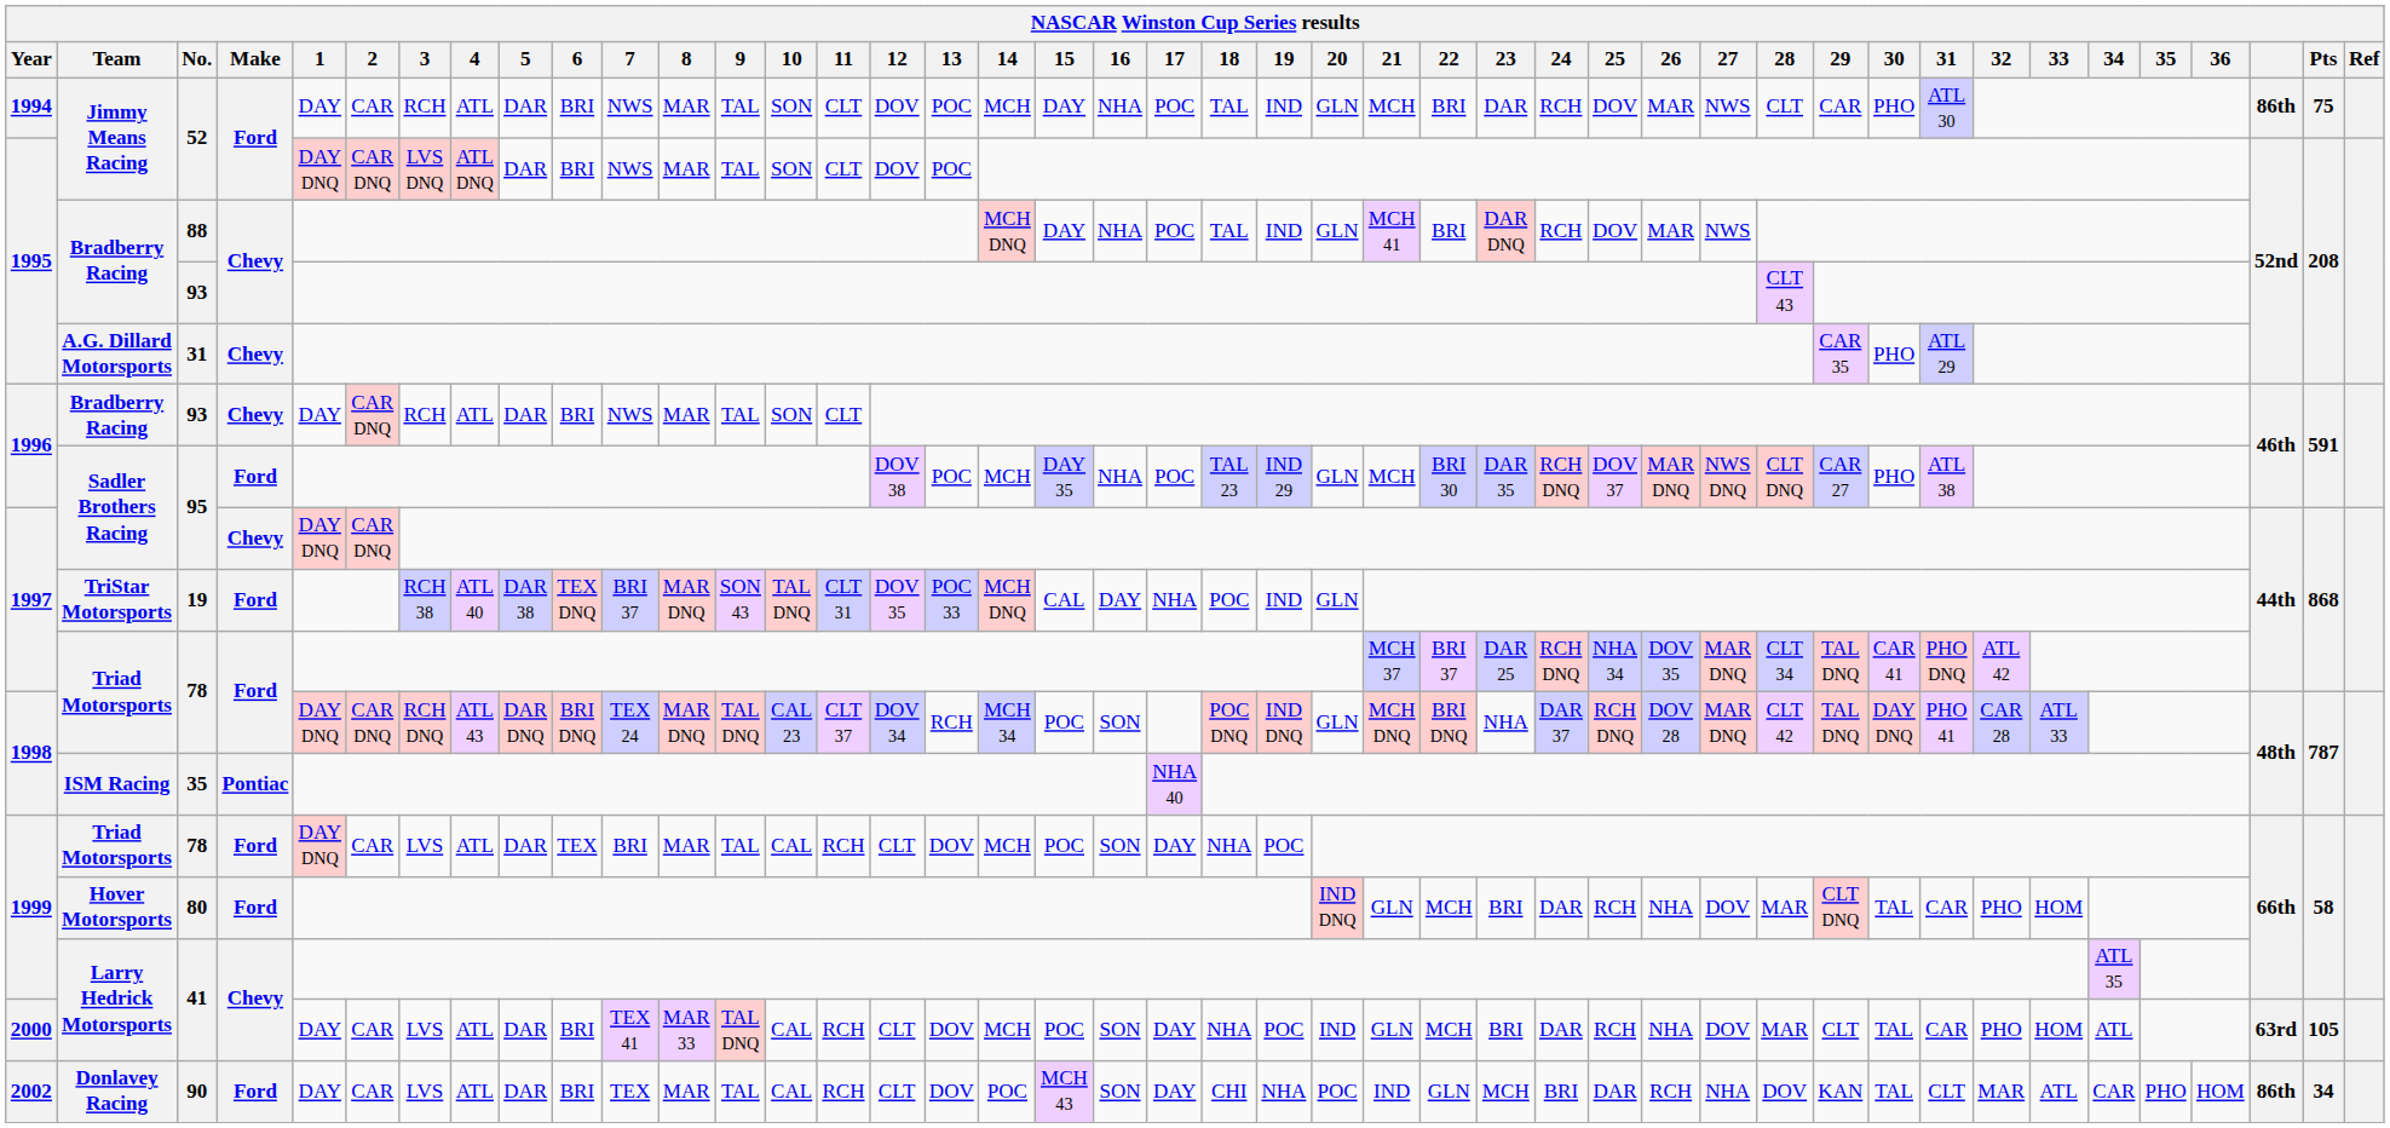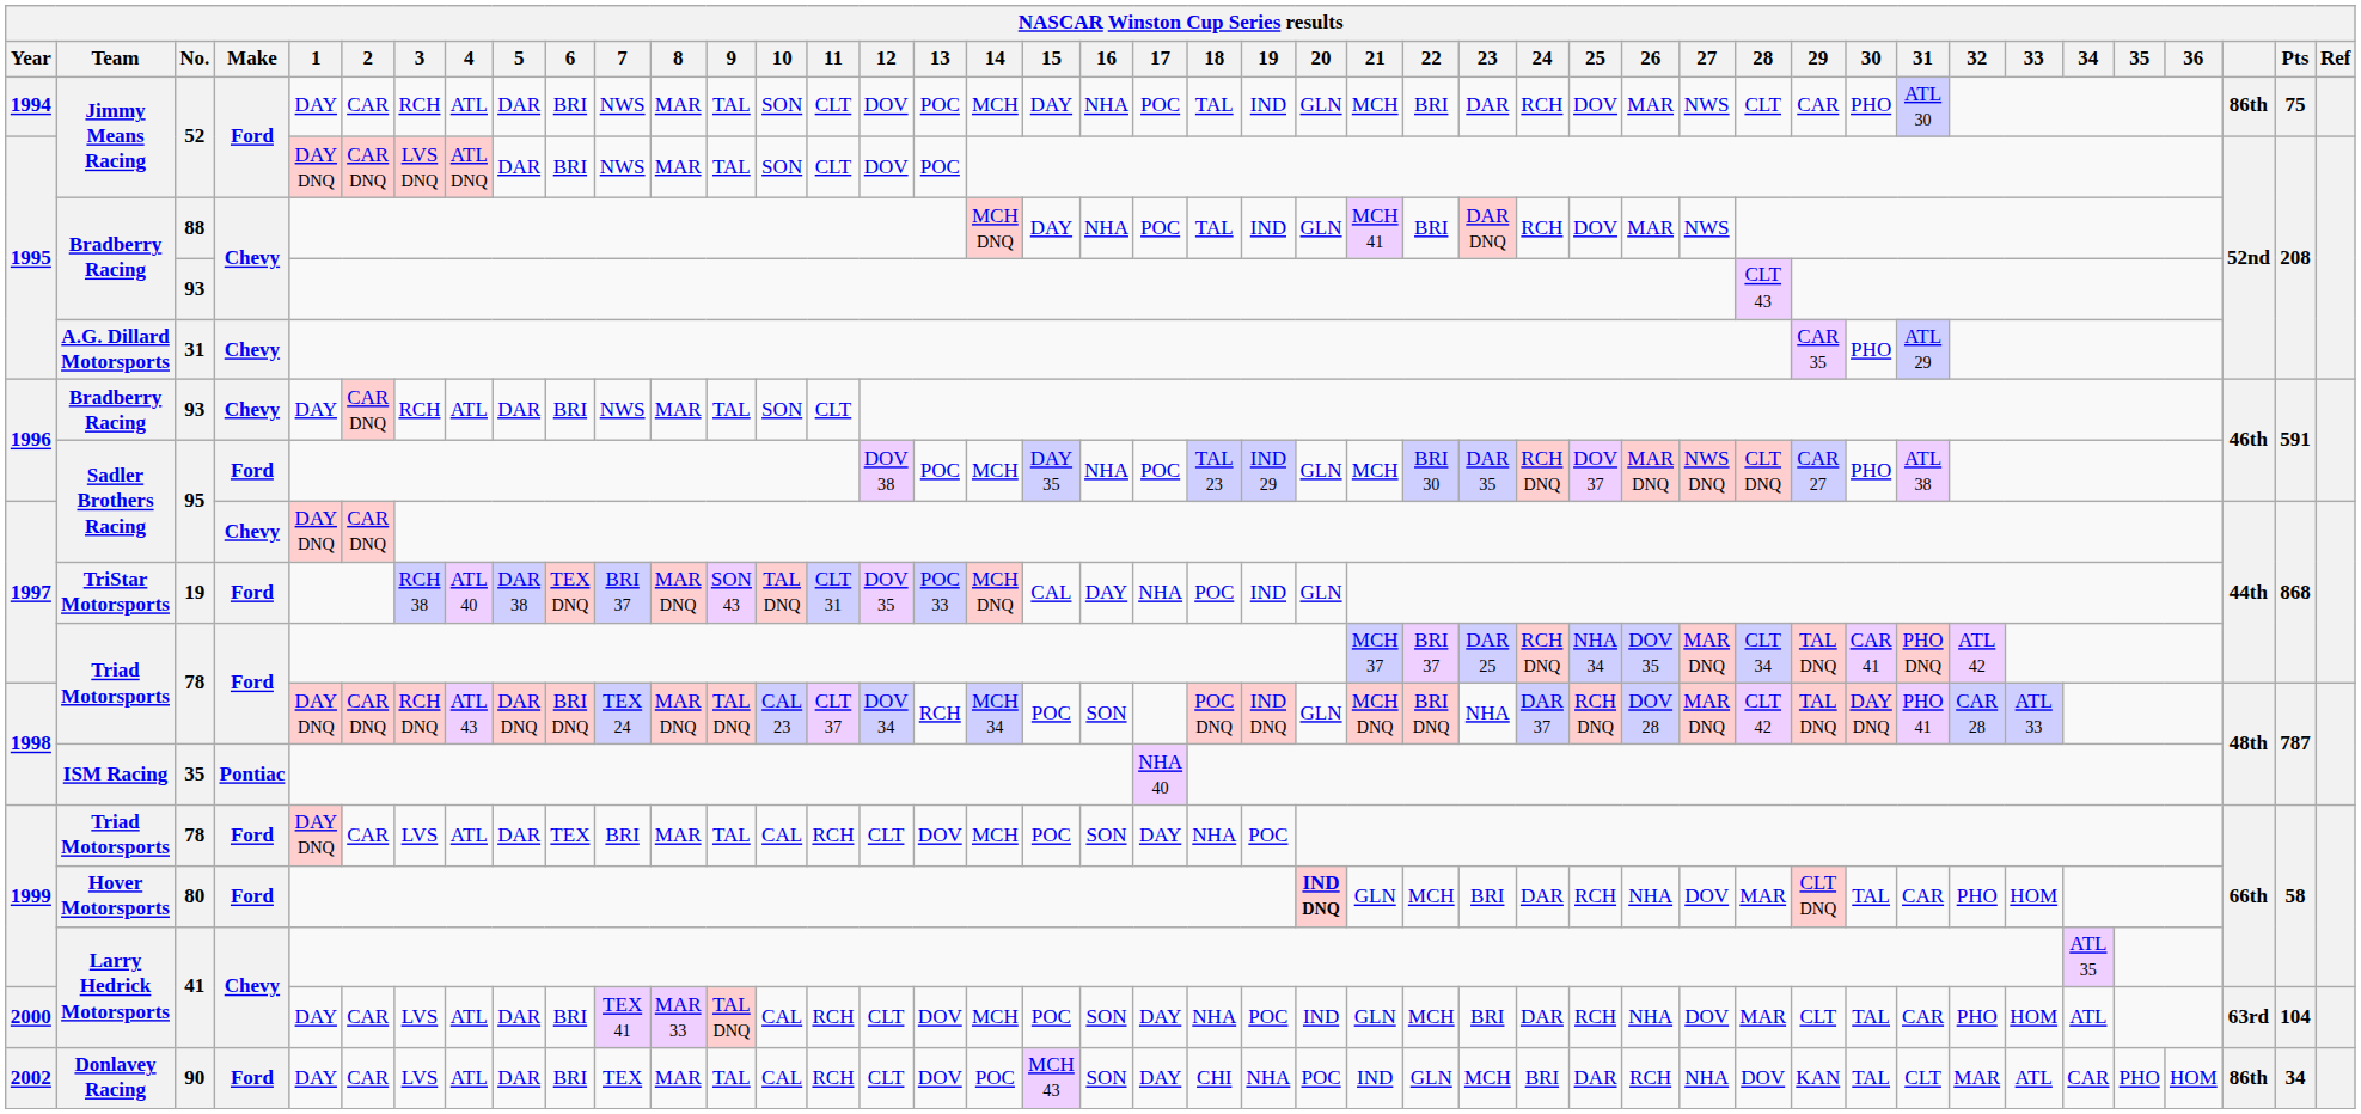 <table class="wikitable" style="text-align:center; font-size:75%">
 <tr>
 <th colspan=45><a href='#'>NASCAR</a> <a href='#'>Winston Cup Series</a> results</th>
 </tr>
 <tr>
 <th>Year</th>
 <th>Team</th>
 <th>No.</th>
 <th>Make</th>
 <th>1</th>
 <th>2</th>
 <th>3</th>
 <th>4</th>
 <th>5</th>
 <th>6</th>
 <th>7</th>
 <th>8</th>
 <th>9</th>
 <th>10</th>
 <th>11</th>
 <th>12</th>
 <th>13</th>
 <th>14</th>
 <th>15</th>
 <th>16</th>
 <th>17</th>
 <th>18</th>
 <th>19</th>
 <th>20</th>
 <th>21</th>
 <th>22</th>
 <th>23</th>
 <th>24</th>
 <th>25</th>
 <th>26</th>
 <th>27</th>
 <th>28</th>
 <th>29</th>
 <th>30</th>
 <th>31</th>
 <th>32</th>
 <th>33</th>
 <th>34</th>
 <th>35</th>
 <th>36</th>
 <th></th>
 <th>Pts</th>
 <th>Ref</th>
 </tr>
 <tr>
 <th><a href='#'>1994</a></th>
 <th rowspan=2><a href='#'>Jimmy Means Racing</a></th>
 <th rowspan=2>52</th>
 <th rowspan=2><a href='#'>Ford</a></th>
 <td><a href='#'>DAY</a></td>
 <td><a href='#'>CAR</a></td>
 <td><a href='#'>RCH</a></td>
 <td><a href='#'>ATL</a></td>
 <td><a href='#'>DAR</a></td>
 <td><a href='#'>BRI</a></td>
 <td><a href='#'>NWS</a></td>
 <td><a href='#'>MAR</a></td>
 <td><a href='#'>TAL</a></td>
 <td><a href='#'>SON</a></td>
 <td><a href='#'>CLT</a></td>
 <td><a href='#'>DOV</a></td>
 <td><a href='#'>POC</a></td>
 <td><a href='#'>MCH</a></td>
 <td><a href='#'>DAY</a></td>
 <td><a href='#'>NHA</a></td>
 <td><a href='#'>POC</a></td>
 <td><a href='#'>TAL</a></td>
 <td><a href='#'>IND</a></td>
 <td><a href='#'>GLN</a></td>
 <td><a href='#'>MCH</a></td>
 <td><a href='#'>BRI</a></td>
 <td><a href='#'>DAR</a></td>
 <td><a href='#'>RCH</a></td>
 <td><a href='#'>DOV</a></td>
 <td><a href='#'>MAR</a></td>
 <td><a href='#'>NWS</a></td>
 <td><a href='#'>CLT</a></td>
 <td><a href='#'>CAR</a></td>
 <td><a href='#'>PHO</a></td>
 <td style="background:#CFCFFF;"><a href='#'>ATL</a><br><small>30</small></td>
 <td colspan=5></td>
 <th>86th</th>
 <th>75</th>
 <th></th>
 </tr>
 <tr>
 <th rowspan=4><a href='#'>1995</a></th>
 <td style="background:#FFCFCF;"><a href='#'>DAY</a><br><small>DNQ</small></td>
 <td style="background:#FFCFCF;"><a href='#'>CAR</a><br><small>DNQ</small></td>
 <td style="background:#FFCFCF;"><a href='#'>LVS</a><br><small>DNQ</small></td>
 <td style="background:#FFCFCF;"><a href='#'>ATL</a><br><small>DNQ</small></td>
 <td><a href='#'>DAR</a></td>
 <td><a href='#'>BRI</a></td>
 <td><a href='#'>NWS</a></td>
 <td><a href='#'>MAR</a></td>
 <td><a href='#'>TAL</a></td>
 <td><a href='#'>SON</a></td>
 <td><a href='#'>CLT</a></td>
 <td><a href='#'>DOV</a></td>
 <td><a href='#'>POC</a></td>
 <td colspan=23></td>
 <th rowspan=4>52nd</th>
 <th rowspan=4>208</th>
 <th rowspan=4></th>
 </tr>
 <tr>
 <th rowspan=2><a href='#'>Bradberry Racing</a></th>
 <th>88</th>
 <th rowspan=2><a href='#'>Chevy</a></th>
 <td colspan=13></td>
 <td style="background:#FFCFCF;"><a href='#'>MCH</a><br><small>DNQ</small></td>
 <td><a href='#'>DAY</a></td>
 <td><a href='#'>NHA</a></td>
 <td><a href='#'>POC</a></td>
 <td><a href='#'>TAL</a></td>
 <td><a href='#'>IND</a></td>
 <td><a href='#'>GLN</a></td>
 <td style="background:#EFCFFF;"><a href='#'>MCH</a><br><small>41</small></td>
 <td><a href='#'>BRI</a></td>
 <td style="background:#FFCFCF;"><a href='#'>DAR</a><br><small>DNQ</small></td>
 <td><a href='#'>RCH</a></td>
 <td><a href='#'>DOV</a></td>
 <td><a href='#'>MAR</a></td>
 <td><a href='#'>NWS</a></td>
 <td colspan=9></td>
 </tr>
 <tr>
 <th>93</th>
 <td colspan=27></td>
 <td style="background:#EFCFFF;"><a href='#'>CLT</a><br><small>43</small></td>
 <td colspan=8></td>
 </tr>
 <tr>
 <th><a href='#'>A.G. Dillard Motorsports</a></th>
 <th>31</th>
 <th><a href='#'>Chevy</a></th>
 <td colspan=28></td>
 <td style="background:#EFCFFF;"><a href='#'>CAR</a><br><small>35</small></td>
 <td><a href='#'>PHO</a></td>
 <td style="background:#CFCFFF;"><a href='#'>ATL</a><br><small>29</small></td>
 <td colspan=5></td>
 </tr>
 <tr>
 <th rowspan=2><a href='#'>1996</a></th>
 <th><a href='#'>Bradberry Racing</a></th>
 <th>93</th>
 <th><a href='#'>Chevy</a></th>
 <td><a href='#'>DAY</a></td>
 <td style="background:#FFCFCF;"><a href='#'>CAR</a><br><small>DNQ</small></td>
 <td><a href='#'>RCH</a></td>
 <td><a href='#'>ATL</a></td>
 <td><a href='#'>DAR</a></td>
 <td><a href='#'>BRI</a></td>
 <td><a href='#'>NWS</a></td>
 <td><a href='#'>MAR</a></td>
 <td><a href='#'>TAL</a></td>
 <td><a href='#'>SON</a></td>
 <td><a href='#'>CLT</a></td>
 <td colspan=25></td>
 <th rowspan=2>46th</th>
 <th rowspan=2>591</th>
 <th rowspan=2></th>
 </tr>
 <tr>
 <th rowspan=2><a href='#'>Sadler Brothers Racing</a></th>
 <th rowspan=2>95</th>
 <th><a href='#'>Ford</a></th>
 <td colspan=11></td>
 <td style="background:#EFCFFF;"><a href='#'>DOV</a><br><small>38</small></td>
 <td><a href='#'>POC</a></td>
 <td><a href='#'>MCH</a></td>
 <td style="background:#CFCFFF;"><a href='#'>DAY</a><br><small>35</small></td>
 <td><a href='#'>NHA</a></td>
 <td><a href='#'>POC</a></td>
 <td style="background:#CFCFFF;"><a href='#'>TAL</a><br><small>23</small></td>
 <td style="background:#CFCFFF;"><a href='#'>IND</a><br><small>29</small></td>
 <td><a href='#'>GLN</a></td>
 <td><a href='#'>MCH</a></td>
 <td style="background:#CFCFFF;"><a href='#'>BRI</a><br><small>30</small></td>
 <td style="background:#CFCFFF;"><a href='#'>DAR</a><br><small>35</small></td>
 <td style="background:#FFCFCF;"><a href='#'>RCH</a><br><small>DNQ</small></td>
 <td style="background:#EFCFFF;"><a href='#'>DOV</a><br><small>37</small></td>
 <td style="background:#FFCFCF;"><a href='#'>MAR</a><br><small>DNQ</small></td>
 <td style="background:#FFCFCF;"><a href='#'>NWS</a><br><small>DNQ</small></td>
 <td style="background:#FFCFCF;"><a href='#'>CLT</a><br><small>DNQ</small></td>
 <td style="background:#CFCFFF;"><a href='#'>CAR</a><br><small>27</small></td>
 <td><a href='#'>PHO</a></td>
 <td style="background:#EFCFFF;"><a href='#'>ATL</a><br><small>38</small></td>
 <td colspan=5></td>
 </tr>
 <tr>
 <th rowspan=3><a href='#'>1997</a></th>
 <th><a href='#'>Chevy</a></th>
 <td style="background:#FFCFCF;"><a href='#'>DAY</a><br><small>DNQ</small></td>
 <td style="background:#FFCFCF;"><a href='#'>CAR</a><br><small>DNQ</small></td>
 <td colspan=34></td>
 <th rowspan=3>44th</th>
 <th rowspan=3>868</th>
 <th rowspan=3></th>
 </tr>
 <tr>
 <th><a href='#'>TriStar Motorsports</a></th>
 <th>19</th>
 <th><a href='#'>Ford</a></th>
 <td colspan=2></td>
 <td style="background:#CFCFFF;"><a href='#'>RCH</a><br><small>38</small></td>
 <td style="background:#EFCFFF;"><a href='#'>ATL</a><br><small>40</small></td>
 <td style="background:#CFCFFF;"><a href='#'>DAR</a><br><small>38</small></td>
 <td style="background:#FFCFCF;"><a href='#'>TEX</a><br><small>DNQ</small></td>
 <td style="background:#CFCFFF;"><a href='#'>BRI</a><br><small>37</small></td>
 <td style="background:#FFCFCF;"><a href='#'>MAR</a><br><small>DNQ</small></td>
 <td style="background:#EFCFFF;"><a href='#'>SON</a><br><small>43</small></td>
 <td style="background:#FFCFCF;"><a href='#'>TAL</a><br><small>DNQ</small></td>
 <td style="background:#CFCFFF;"><a href='#'>CLT</a><br><small>31</small></td>
 <td style="background:#EFCFFF;"><a href='#'>DOV</a><br><small>35</small></td>
 <td style="background:#CFCFFF;"><a href='#'>POC</a><br><small>33</small></td>
 <td style="background:#FFCFCF;"><a href='#'>MCH</a><br><small>DNQ</small></td>
 <td><a href='#'>CAL</a></td>
 <td><a href='#'>DAY</a></td>
 <td><a href='#'>NHA</a></td>
 <td><a href='#'>POC</a></td>
 <td><a href='#'>IND</a></td>
 <td><a href='#'>GLN</a></td>
 <td colspan=16></td>
 </tr>
 <tr>
 <th rowspan=2><a href='#'>Triad Motorsports</a></th>
 <th rowspan=2>78</th>
 <th rowspan=2><a href='#'>Ford</a></th>
 <td colspan=20></td>
 <td style="background:#CFCFFF;"><a href='#'>MCH</a><br><small>37</small></td>
 <td style="background:#EFCFFF;"><a href='#'>BRI</a><br><small>37</small></td>
 <td style="background:#CFCFFF;"><a href='#'>DAR</a><br><small>25</small></td>
 <td style="background:#FFCFCF;"><a href='#'>RCH</a><br><small>DNQ</small></td>
 <td style="background:#CFCFFF;"><a href='#'>NHA</a><br><small>34</small></td>
 <td style="background:#CFCFFF;"><a href='#'>DOV</a><br><small>35</small></td>
 <td style="background:#FFCFCF;"><a href='#'>MAR</a><br><small>DNQ</small></td>
 <td style="background:#CFCFFF;"><a href='#'>CLT</a><br><small>34</small></td>
 <td style="background:#FFCFCF;"><a href='#'>TAL</a><br><small>DNQ</small></td>
 <td style="background:#EFCFFF;"><a href='#'>CAR</a><br><small>41</small></td>
 <td style="background:#FFCFCF;"><a href='#'>PHO</a><br><small>DNQ</small></td>
 <td style="background:#EFCFFF;"><a href='#'>ATL</a><br><small>42</small></td>
 <td colspan=4></td>
 </tr>
 <tr>
 <th rowspan=2><a href='#'>1998</a></th>
 <td style="background:#FFCFCF;"><a href='#'>DAY</a><br><small>DNQ</small></td>
 <td style="background:#FFCFCF;"><a href='#'>CAR</a><br><small>DNQ</small></td>
 <td style="background:#FFCFCF;"><a href='#'>RCH</a><br><small>DNQ</small></td>
 <td style="background:#EFCFFF;"><a href='#'>ATL</a><br><small>43</small></td>
 <td style="background:#FFCFCF;"><a href='#'>DAR</a><br><small>DNQ</small></td>
 <td style="background:#FFCFCF;"><a href='#'>BRI</a><br><small>DNQ</small></td>
 <td style="background:#CFCFFF;"><a href='#'>TEX</a><br><small>24</small></td>
 <td style="background:#FFCFCF;"><a href='#'>MAR</a><br><small>DNQ</small></td>
 <td style="background:#FFCFCF;"><a href='#'>TAL</a><br><small>DNQ</small></td>
 <td style="background:#CFCFFF;"><a href='#'>CAL</a><br><small>23</small></td>
 <td style="background:#EFCFFF;"><a href='#'>CLT</a><br><small>37</small></td>
 <td style="background:#CFCFFF;"><a href='#'>DOV</a><br><small>34</small></td>
 <td><a href='#'>RCH</a></td>
 <td style="background:#CFCFFF;"><a href='#'>MCH</a><br><small>34</small></td>
 <td><a href='#'>POC</a></td>
 <td><a href='#'>SON</a></td>
 <td></td>
 <td style="background:#FFCFCF;"><a href='#'>POC</a><br><small>DNQ</small></td>
 <td style="background:#FFCFCF;"><a href='#'>IND</a><br><small>DNQ</small></td>
 <td><a href='#'>GLN</a></td>
 <td style="background:#FFCFCF;"><a href='#'>MCH</a><br><small>DNQ</small></td>
 <td style="background:#FFCFCF;"><a href='#'>BRI</a><br><small>DNQ</small></td>
 <td><a href='#'>NHA</a></td>
 <td style="background:#CFCFFF;"><a href='#'>DAR</a><br><small>37</small></td>
 <td style="background:#FFCFCF;"><a href='#'>RCH</a><br><small>DNQ</small></td>
 <td style="background:#CFCFFF;"><a href='#'>DOV</a><br><small>28</small></td>
 <td style="background:#FFCFCF;"><a href='#'>MAR</a><br><small>DNQ</small></td>
 <td style="background:#EFCFFF;"><a href='#'>CLT</a><br><small>42</small></td>
 <td style="background:#FFCFCF;"><a href='#'>TAL</a><br><small>DNQ</small></td>
 <td style="background:#FFCFCF;"><a href='#'>DAY</a><br><small>DNQ</small></td>
 <td style="background:#EFCFFF;"><a href='#'>PHO</a><br><small>41</small></td>
 <td style="background:#CFCFFF;"><a href='#'>CAR</a><br><small>28</small></td>
 <td style="background:#CFCFFF;"><a href='#'>ATL</a><br><small>33</small></td>
 <td colspan=3></td>
 <th rowspan=2>48th</th>
 <th rowspan=2>787</th>
 <th rowspan=2></th>
 </tr>
 <tr>
 <th><a href='#'>ISM Racing</a></th>
 <th>35</th>
 <th><a href='#'>Pontiac</a></th>
 <td colspan=16></td>
 <td style="background:#EFCFFF;"><a href='#'>NHA</a><br><small>40</small></td>
 <td colspan=19></td>
 </tr>
 <tr>
 <th rowspan=3><a href='#'>1999</a></th>
 <th><a href='#'>Triad Motorsports</a></th>
 <th>78</th>
 <th><a href='#'>Ford</a></th>
 <td style="background:#FFCFCF;"><a href='#'>DAY</a><br><small>DNQ</small></td>
 <td><a href='#'>CAR</a></td>
 <td><a href='#'>LVS</a></td>
 <td><a href='#'>ATL</a></td>
 <td><a href='#'>DAR</a></td>
 <td><a href='#'>TEX</a></td>
 <td><a href='#'>BRI</a></td>
 <td><a href='#'>MAR</a></td>
 <td><a href='#'>TAL</a></td>
 <td><a href='#'>CAL</a></td>
 <td><a href='#'>RCH</a></td>
 <td><a href='#'>CLT</a></td>
 <td><a href='#'>DOV</a></td>
 <td><a href='#'>MCH</a></td>
 <td><a href='#'>POC</a></td>
 <td><a href='#'>SON</a></td>
 <td><a href='#'>DAY</a></td>
 <td><a href='#'>NHA</a></td>
 <td><a href='#'>POC</a></td>
 <td colspan=17></td>
 <th rowspan=3>66th</th>
 <th rowspan=3>58</th>
 <th rowspan=3></th>
 </tr>
 <tr>
 <th><a href='#'>Hover Motorsports</a></th>
 <th>80</th>
 <th><a href='#'>Ford</a></th>
 <td colspan=19></td>
-<td style="background:#FFCFCF;"><a href='#'>IND</a><br><small>DNQ</small></td>
+<td style="background:#FFCFCF;"><strong><a href='#'>IND</a><br><small>DNQ</small></strong></td>
 <td><a href='#'>GLN</a></td>
 <td><a href='#'>MCH</a></td>
 <td><a href='#'>BRI</a></td>
 <td><a href='#'>DAR</a></td>
 <td><a href='#'>RCH</a></td>
 <td><a href='#'>NHA</a></td>
 <td><a href='#'>DOV</a></td>
 <td><a href='#'>MAR</a></td>
 <td style="background:#FFCFCF;"><a href='#'>CLT</a><br><small>DNQ</small></td>
 <td><a href='#'>TAL</a></td>
 <td><a href='#'>CAR</a></td>
 <td><a href='#'>PHO</a></td>
 <td><a href='#'>HOM</a></td>
 <td colspan=3></td>
 </tr>
 <tr>
 <th rowspan=2><a href='#'>Larry Hedrick Motorsports</a></th>
 <th rowspan=2>41</th>
 <th rowspan=2><a href='#'>Chevy</a></th>
 <td colspan=33></td>
 <td style="background:#EFCFFF;"><a href='#'>ATL</a><br><small>35</small></td>
 <td colspan=2></td>
 </tr>
 <tr>
 <th><a href='#'>2000</a></th>
 <td><a href='#'>DAY</a></td>
 <td><a href='#'>CAR</a></td>
 <td><a href='#'>LVS</a></td>
 <td><a href='#'>ATL</a></td>
 <td><a href='#'>DAR</a></td>
 <td><a href='#'>BRI</a></td>
 <td style="background:#EFCFFF;"><a href='#'>TEX</a><br><small>41</small></td>
 <td style="background:#EFCFFF;"><a href='#'>MAR</a><br><small>33</small></td>
 <td style="background:#FFCFCF;"><a href='#'>TAL</a><br><small>DNQ</small></td>
 <td><a href='#'>CAL</a></td>
 <td><a href='#'>RCH</a></td>
 <td><a href='#'>CLT</a></td>
 <td><a href='#'>DOV</a></td>
 <td><a href='#'>MCH</a></td>
 <td><a href='#'>POC</a></td>
 <td><a href='#'>SON</a></td>
 <td><a href='#'>DAY</a></td>
 <td><a href='#'>NHA</a></td>
 <td><a href='#'>POC</a></td>
 <td><a href='#'>IND</a></td>
 <td><a href='#'>GLN</a></td>
 <td><a href='#'>MCH</a></td>
 <td><a href='#'>BRI</a></td>
 <td><a href='#'>DAR</a></td>
 <td><a href='#'>RCH</a></td>
 <td><a href='#'>NHA</a></td>
 <td><a href='#'>DOV</a></td>
 <td><a href='#'>MAR</a></td>
 <td><a href='#'>CLT</a></td>
 <td><a href='#'>TAL</a></td>
 <td><a href='#'>CAR</a></td>
 <td><a href='#'>PHO</a></td>
 <td><a href='#'>HOM</a></td>
 <td><a href='#'>ATL</a></td>
 <td colspan=2></td>
 <th>63rd</th>
-<th>105</th>
+<th>104</th>
 <th></th>
 </tr>
 <tr>
 <th><a href='#'>2002</a></th>
 <th><a href='#'>Donlavey Racing</a></th>
 <th>90</th>
 <th><a href='#'>Ford</a></th>
 <td><a href='#'>DAY</a></td>
 <td><a href='#'>CAR</a></td>
 <td><a href='#'>LVS</a></td>
 <td><a href='#'>ATL</a></td>
 <td><a href='#'>DAR</a></td>
 <td><a href='#'>BRI</a></td>
 <td><a href='#'>TEX</a></td>
 <td><a href='#'>MAR</a></td>
 <td><a href='#'>TAL</a></td>
 <td><a href='#'>CAL</a></td>
 <td><a href='#'>RCH</a></td>
 <td><a href='#'>CLT</a></td>
 <td><a href='#'>DOV</a></td>
 <td><a href='#'>POC</a></td>
 <td style="background:#EFCFFF;"><a href='#'>MCH</a><br><small>43</small></td>
 <td><a href='#'>SON</a></td>
 <td><a href='#'>DAY</a></td>
 <td><a href='#'>CHI</a></td>
 <td><a href='#'>NHA</a></td>
 <td><a href='#'>POC</a></td>
 <td><a href='#'>IND</a></td>
 <td><a href='#'>GLN</a></td>
 <td><a href='#'>MCH</a></td>
 <td><a href='#'>BRI</a></td>
 <td><a href='#'>DAR</a></td>
 <td><a href='#'>RCH</a></td>
 <td><a href='#'>NHA</a></td>
 <td><a href='#'>DOV</a></td>
 <td><a href='#'>KAN</a></td>
 <td><a href='#'>TAL</a></td>
 <td><a href='#'>CLT</a></td>
 <td><a href='#'>MAR</a></td>
 <td><a href='#'>ATL</a></td>
 <td><a href='#'>CAR</a></td>
 <td><a href='#'>PHO</a></td>
 <td><a href='#'>HOM</a></td>
 <th>86th</th>
 <th>34</th>
 <th></th>
 </tr>
 </table>
